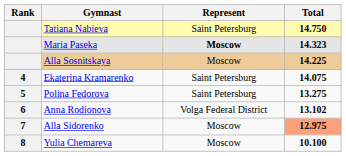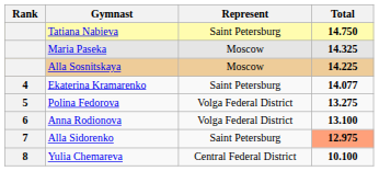 <table class="wikitable sortable" style="text-align:center; font-size:95%">
 <tr>
 <th scope="col" style="width:50px;">Rank</th>
 <th scope="col" style="width:180px;">Gymnast</th>
 <th scope="col" style="width:180px;">Represent</th>
 <th scope="col" style="width:80px;">Total</th>
 </tr>
 <tr style="background:#fffcaf;">
 <th scope=row style="text-align:center"></th>
 <td style="text-align:left;"><a href='#'>Tatiana Nabieva</a></td>
 <td>Saint Petersburg</td>
 <td><strong>14.750</strong></td>
 </tr>
 <tr style="background:#e5e5e5;">
 <th scope=row style="text-align:center"></th>
 <td style="text-align:left;"><a href='#'>Maria Paseka</a></td>
-<td><strong>Moscow</strong></td>
-<td><strong>14.323</strong></td>
+<td>Moscow</td>
+<td><strong>14.325</strong></td>
 </tr>
 <tr style="background:#ec9;">
 <th scope=row style="text-align:center"></th>
 <td style="text-align:left;"><a href='#'>Alla Sosnitskaya</a></td>
 <td>Moscow</td>
 <td><strong>14.225</strong></td>
 </tr>
 <tr>
 <th scope=row style="text-align:center">4</th>
 <td style="text-align:left;"><a href='#'>Ekaterina Kramarenko</a></td>
 <td>Saint Petersburg</td>
-<td><strong>14.075</strong></td>
+<td><strong>14.077</strong></td>
 </tr>
 <tr>
 <th scope=row style="text-align:center">5</th>
 <td style="text-align:left;"><a href='#'>Polina Fedorova</a></td>
-<td>Saint Petersburg</td>
+<td>Volga Federal District</td>
 <td><strong>13.275</strong></td>
 </tr>
 <tr>
 <th scope=row style="text-align:center">6</th>
 <td style="text-align:left;"><a href='#'>Anna Rodionova</a></td>
 <td>Volga Federal District</td>
-<td><strong>13.102</strong></td>
+<td><strong>13.100</strong></td>
 </tr>
 <tr>
 <th scope=row style="text-align:center">7</th>
 <td style="text-align:left;"><a href='#'>Alla Sidorenko</a></td>
-<td>Moscow</td>
+<td>Saint Petersburg</td>
 <td style="background: lightsalmon;"><strong>12.975</strong></td>
 </tr>
 <tr>
 <th scope=row style="text-align:center">8</th>
 <td style="text-align:left;"><a href='#'>Yulia Chemareva</a></td>
-<td>Moscow</td>
+<td>Central Federal District</td>
 <td><strong>10.100</strong></td>
 </tr>
 </table>
